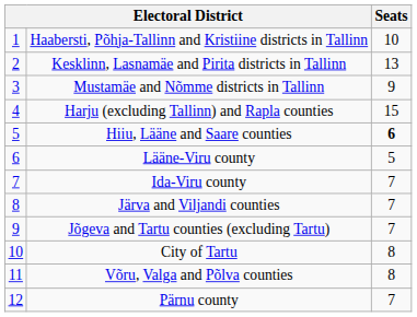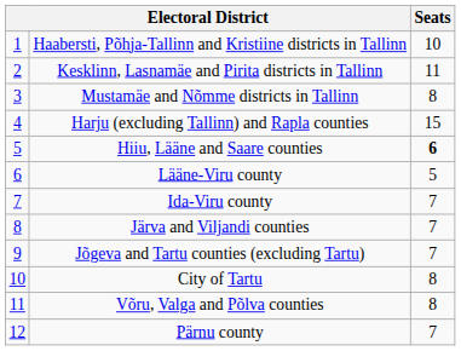 <table class=wikitable style=text-align:center>
 <tr>
 <th colspan="2">Electoral District</th>
 <th>Seats</th>
 </tr>
 <tr>
 <td><a href='#'>1</a></td>
 <td><a href='#'>Haabersti</a>, <a href='#'>Põhja-Tallinn</a> and <a href='#'>Kristiine</a> districts in <a href='#'>Tallinn</a></td>
 <td>10</td>
 </tr>
 <tr>
 <td><a href='#'>2</a></td>
 <td><a href='#'>Kesklinn</a>, <a href='#'>Lasnamäe</a> and <a href='#'>Pirita</a> districts in <a href='#'>Tallinn</a></td>
-<td>13</td>
+<td>11</td>
 </tr>
 <tr>
 <td><a href='#'>3</a></td>
 <td><a href='#'>Mustamäe</a> and <a href='#'>Nõmme</a> districts in <a href='#'>Tallinn</a></td>
-<td>9</td>
+<td>8</td>
 </tr>
 <tr>
 <td><a href='#'>4</a></td>
 <td><a href='#'>Harju</a> (excluding <a href='#'>Tallinn</a>) and <a href='#'>Rapla</a> counties</td>
 <td>15</td>
 </tr>
 <tr>
 <td><a href='#'>5</a></td>
 <td><a href='#'>Hiiu</a>, <a href='#'>Lääne</a> and <a href='#'>Saare</a> counties</td>
 <td><strong>6</strong></td>
 </tr>
 <tr>
 <td><a href='#'>6</a></td>
 <td><a href='#'>Lääne-Viru</a> county</td>
 <td>5</td>
 </tr>
 <tr>
 <td><a href='#'>7</a></td>
 <td><a href='#'>Ida-Viru</a> county</td>
 <td>7</td>
 </tr>
 <tr>
 <td><a href='#'>8</a></td>
 <td><a href='#'>Järva</a> and <a href='#'>Viljandi</a> counties</td>
 <td>7</td>
 </tr>
 <tr>
 <td><a href='#'>9</a></td>
 <td><a href='#'>Jõgeva</a> and <a href='#'>Tartu</a> counties (excluding <a href='#'>Tartu</a>)</td>
 <td>7</td>
 </tr>
 <tr>
 <td><a href='#'>10</a></td>
 <td>City of <a href='#'>Tartu</a></td>
 <td>8</td>
 </tr>
 <tr>
 <td><a href='#'>11</a></td>
 <td><a href='#'>Võru</a>, <a href='#'>Valga</a> and <a href='#'>Põlva</a> counties</td>
 <td>8</td>
 </tr>
 <tr>
 <td><a href='#'>12</a></td>
 <td><a href='#'>Pärnu</a> county</td>
 <td>7</td>
 </tr>
 </table>
